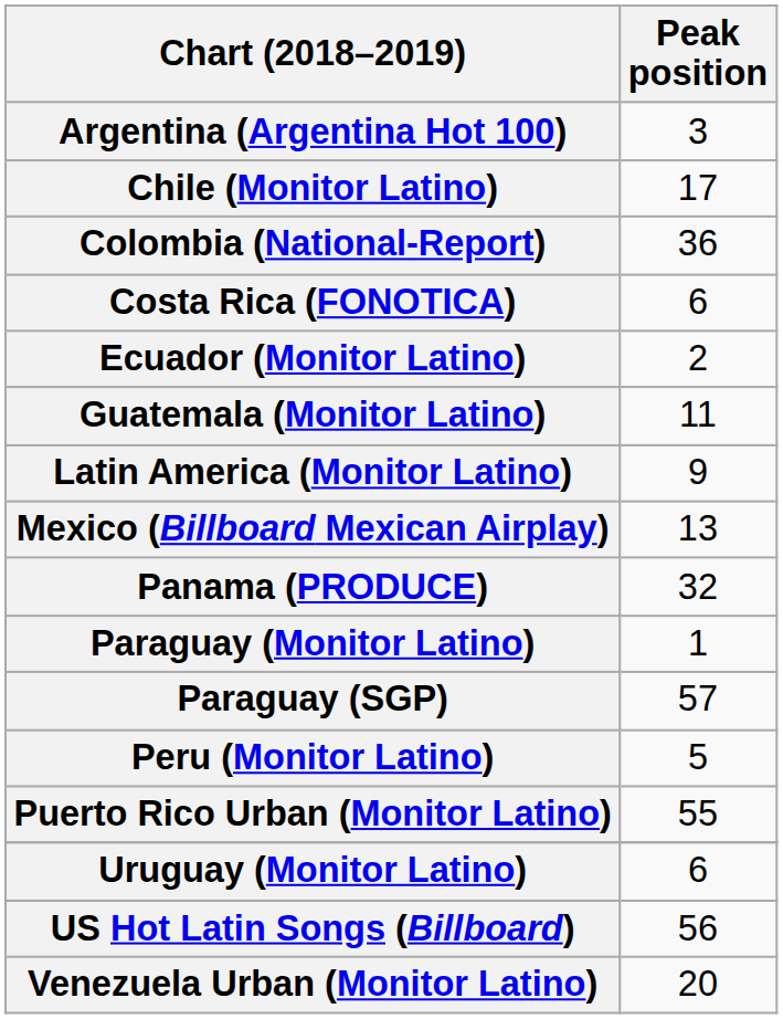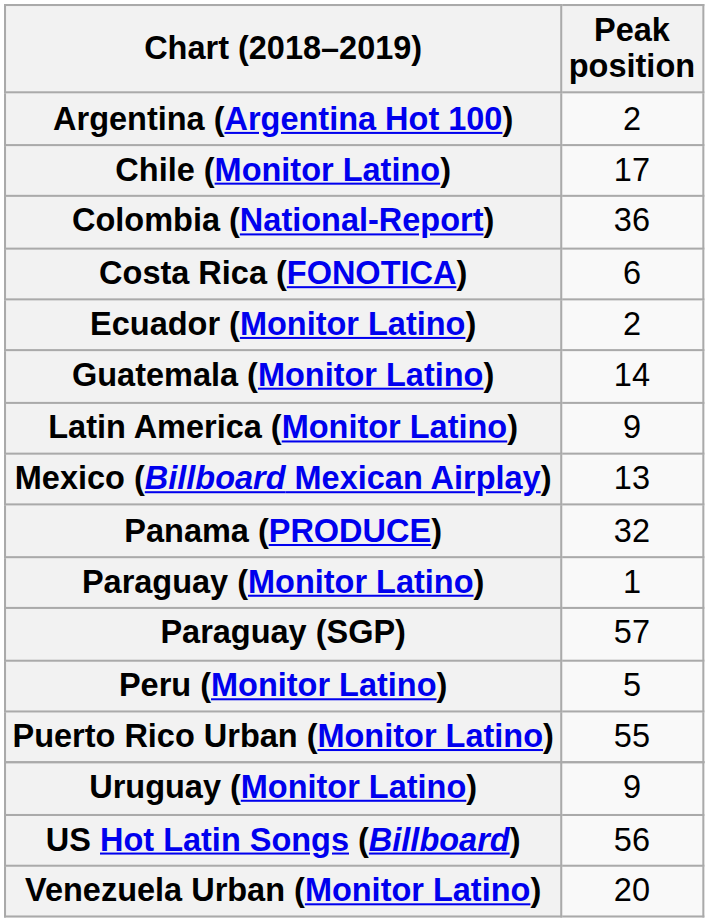 <table class="wikitable sortable plainrowheaders" style="text-align:center">
 <tr>
 <th scope="col">Chart (2018–2019)</th>
 <th scope="col">Peak<br> position</th>
 </tr>
 <tr>
 <th scope="row">Argentina (<a href='#'>Argentina Hot 100</a>)</th>
-<td>3</td>
+<td>2</td>
 </tr>
 <tr>
 <th scope="row">Chile (<a href='#'>Monitor Latino</a>)</th>
 <td>17</td>
 </tr>
 <tr>
 <th scope="row">Colombia (<a href='#'>National-Report</a>)</th>
 <td>36</td>
 </tr>
 <tr>
 <th scope="row">Costa Rica (<a href='#'>FONOTICA</a>)</th>
 <td>6</td>
 </tr>
 <tr>
 <th scope="row">Ecuador (<a href='#'>Monitor Latino</a>)</th>
 <td>2</td>
 </tr>
 <tr>
 <th scope="row">Guatemala (<a href='#'>Monitor Latino</a>)</th>
-<td>11</td>
+<td>14</td>
 </tr>
 <tr>
 <th scope="row">Latin America (<a href='#'>Monitor Latino</a>)</th>
 <td>9</td>
 </tr>
 <tr>
 <th scope="row">Mexico (<a href='#'><em>Billboard</em> Mexican Airplay</a>)</th>
 <td>13</td>
 </tr>
 <tr>
 <th scope="row">Panama (<a href='#'>PRODUCE</a>)</th>
 <td>32</td>
 </tr>
 <tr>
 <th scope="row">Paraguay (<a href='#'>Monitor Latino</a>)</th>
 <td>1</td>
 </tr>
 <tr>
 <th scope="row">Paraguay (SGP)</th>
 <td>57</td>
 </tr>
 <tr>
 <th scope="row">Peru (<a href='#'>Monitor Latino</a>)</th>
 <td>5</td>
 </tr>
 <tr>
 <th scope="row">Puerto Rico Urban (<a href='#'>Monitor Latino</a>)</th>
 <td>55</td>
 </tr>
 <tr>
 </tr>
 <tr>
 <th scope="row">Uruguay (<a href='#'>Monitor Latino</a>)</th>
-<td>6</td>
+<td>9</td>
 </tr>
 <tr>
 <th scope="row">US <a href='#'>Hot Latin Songs</a> (<em><a href='#'>Billboard</a></em>)</th>
 <td>56</td>
 </tr>
 <tr>
 <th scope="row">Venezuela Urban (<a href='#'>Monitor Latino</a>)</th>
 <td>20</td>
 </tr>
 </table>
